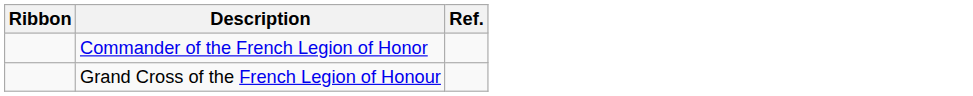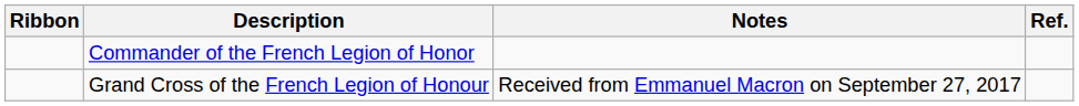 <table class="wikitable">
 <tr>
 <th>Ribbon</th>
 <th>Description</th>
+<th>Notes</th>
 <th>Ref.</th>
 </tr>
 <tr>
 <td></td>
 <td><a href='#'>Commander of the French Legion of Honor</a></td>
 <td></td>
+<td></td>
 </tr>
 <tr>
 <td></td>
 <td>Grand Cross of the <a href='#'>French Legion of Honour</a></td>
+<td>Received from <a href='#'>Emmanuel Macron</a> on September 27, 2017</td>
 <td></td>
 </tr>
 </table>
